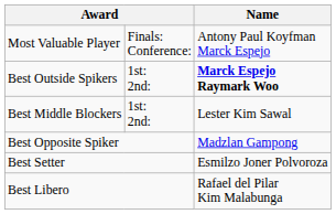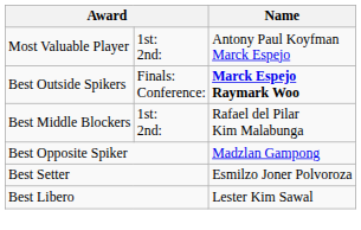 <table class="wikitable">
 <tr>
 <th colspan="2">Award</th>
 <th>Name</th>
 </tr>
 <tr>
 <td>Most Valuable Player</td>
-<td>Finals:<br>Conference:</td>
+<td>1st:<br>2nd:</td>
 <td> Antony Paul Koyfman<br> <a href='#'>Marck Espejo</a></td>
 </tr>
 <tr>
 <td>Best Outside Spikers</td>
-<td>1st:<br>2nd:</td>
+<td>Finals:<br>Conference:</td>
 <td><strong> <a href='#'>Marck Espejo</a><br> Raymark Woo</strong></td>
 </tr>
 <tr>
 <td>Best Middle Blockers</td>
 <td>1st:<br>2nd:</td>
-<td> Lester Kim Sawal</td>
+<td> Rafael del Pilar<br> Kim Malabunga</td>
 </tr>
 <tr>
 <td colspan="2">Best Opposite Spiker</td>
 <td> <a href='#'>Madzlan Gampong</a></td>
 </tr>
 <tr>
 <td colspan="2">Best Setter</td>
 <td> Esmilzo Joner Polvoroza</td>
 </tr>
 <tr>
 <td colspan="2">Best Libero</td>
-<td> Rafael del Pilar<br> Kim Malabunga</td>
+<td> Lester Kim Sawal</td>
 </tr>
 </table>
